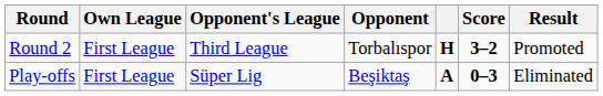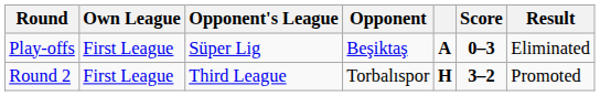 <table class="wikitable" style="text-align: left;">
 <tr>
 <th>Round</th>
 <th>Own League</th>
 <th>Opponent's League</th>
 <th>Opponent</th>
 <th></th>
 <th>Score</th>
 <th>Result</th>
 </tr>
 <tr>
+<td><a href='#'>Play-offs</a></td>
+<td><a href='#'>First League</a></td>
+<td><a href='#'>Süper Lig</a></td>
+<td><a href='#'>Beşiktaş</a></td>
+<td style="text-align:center;"><strong>A</strong></td>
+<td style="text-align:center;"><strong>0–3</strong></td>
+<td>Eliminated</td>
+</tr>
+<tr>
 <td><a href='#'>Round 2</a></td>
 <td><a href='#'>First League</a></td>
 <td><a href='#'>Third League</a></td>
 <td>Torbalıspor</td>
 <td style="text-align:center;"><strong>H</strong></td>
 <td style="text-align:center;"><strong>3–2</strong></td>
 <td>Promoted</td>
 </tr>
-<tr>
-<td><a href='#'>Play-offs</a></td>
-<td><a href='#'>First League</a></td>
-<td><a href='#'>Süper Lig</a></td>
-<td><a href='#'>Beşiktaş</a></td>
-<td style="text-align:center;"><strong>A</strong></td>
-<td style="text-align:center;"><strong>0–3</strong></td>
-<td>Eliminated</td>
-</tr>
 </table>
